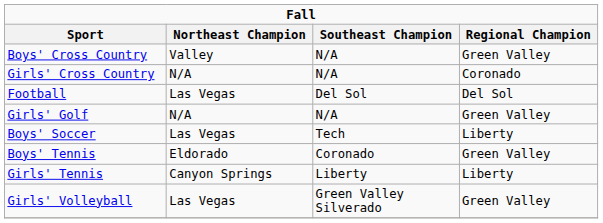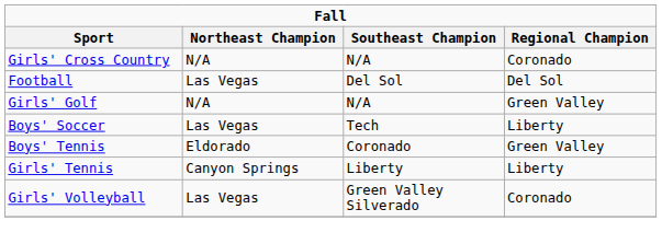 <table class="wikitable" style="width: 50%" style="text-align:center">
 <tr>
 <td align="center" colspan="4"><strong>Fall</strong></td>
 </tr>
 <tr>
 <th>Sport</th>
 <th>Northeast Champion</th>
 <th>Southeast Champion</th>
 <th>Regional Champion</th>
-</tr>
-<tr>
-<td align=left><a href='#'>Boys' Cross Country</a></td>
-<td>Valley</td>
-<td>N/A</td>
-<td>Green Valley</td>
 </tr>
 <tr>
 <td align=left><a href='#'>Girls' Cross Country</a></td>
 <td>N/A</td>
 <td>N/A</td>
 <td>Coronado</td>
 </tr>
 <tr>
 <td align=left><a href='#'>Football</a></td>
 <td>Las Vegas</td>
 <td>Del Sol</td>
 <td>Del Sol</td>
 </tr>
 <tr>
 <td align=left><a href='#'>Girls' Golf</a></td>
 <td>N/A</td>
 <td>N/A</td>
 <td>Green Valley</td>
 </tr>
 <tr>
 <td align=left><a href='#'>Boys' Soccer</a></td>
 <td>Las Vegas</td>
 <td>Tech</td>
 <td>Liberty</td>
 </tr>
 <tr>
 <td align=left><a href='#'>Boys' Tennis</a></td>
 <td>Eldorado</td>
 <td>Coronado</td>
 <td>Green Valley</td>
 </tr>
 <tr>
 <td align=left><a href='#'>Girls' Tennis</a></td>
 <td>Canyon Springs</td>
 <td>Liberty</td>
 <td>Liberty</td>
 </tr>
 <tr>
 <td align=left><a href='#'>Girls' Volleyball</a></td>
 <td>Las Vegas</td>
 <td>Green Valley<br>Silverado</td>
-<td>Green Valley</td>
+<td>Coronado</td>
 </tr>
 <tr>
 </tr>
 </table>
